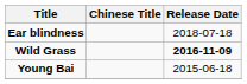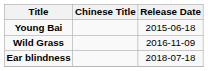 <table class="wikitable plainrowheaders" style="text-align:center;">
 <tr>
 <th scope="col" rowspan="1">Title</th>
 <th scope="col" rowspan="1">Chinese Title</th>
 <th scope="col" colspan="1">Release Date</th>
 </tr>
 <tr>
+<td><strong>Young Bai</strong></td>
+<td></td>
+<td>2015-06-18</td>
+</tr>
+<tr>
+<td><strong>Wild Grass</strong></td>
+<td></td>
+<td>2016-11-09</td>
+</tr>
+<tr>
 <td><strong>Ear blindness</strong></td>
 <td></td>
 <td>2018-07-18</td>
 </tr>
 <tr>
-<td><strong>Wild Grass</strong></td>
-<td></td>
-<td><strong>2016-11-09</strong></td>
-</tr>
-<tr>
-<td><strong>Young Bai</strong></td>
-<td></td>
-<td>2015-06-18</td>
-</tr>
-<tr>
 </tr>
 </table>
